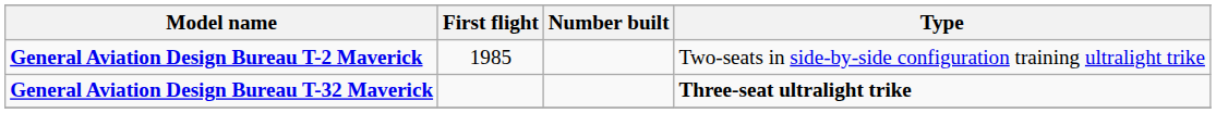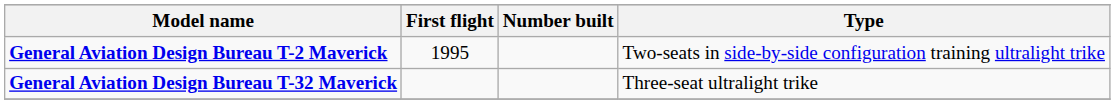 <table class="wikitable" align=center style="font-size:90%;">
 <tr>
 </tr>
 <tr style="background:#efefef;">
 <th>Model name</th>
 <th>First flight</th>
 <th>Number built</th>
 <th>Type</th>
 </tr>
 <tr>
 <td align=left><strong><a href='#'>General Aviation Design Bureau T-2 Maverick</a></strong></td>
-<td align=center>1985</td>
+<td align=center>1995</td>
 <td align=center></td>
 <td align=left>Two-seats in <a href='#'>side-by-side configuration</a> training <a href='#'>ultralight trike</a></td>
 </tr>
 <tr>
 <td align=left><strong><a href='#'>General Aviation Design Bureau T-32 Maverick</a></strong></td>
 <td align=center></td>
 <td align=center></td>
-<td align=left><strong>Three-seat ultralight trike</strong></td>
+<td align=left>Three-seat ultralight trike</td>
 </tr>
 <tr>
 </tr>
 </table>
